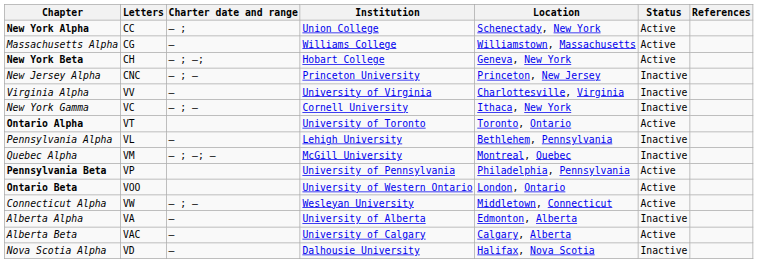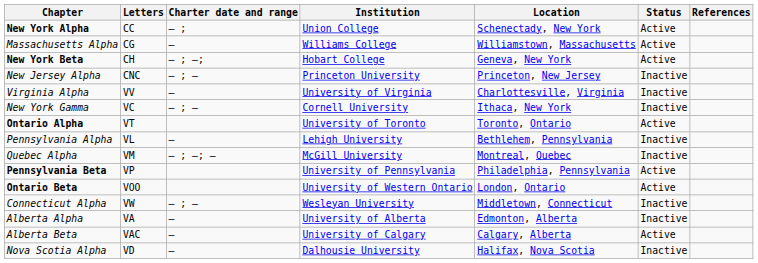 <table class="sortable wikitable" style=" width: auto;">
 <tr>
 <th>Chapter</th>
 <th>Letters</th>
 <th>Charter date and range</th>
 <th>Institution</th>
 <th>Location</th>
 <th>Status</th>
 <th>References</th>
 </tr>
 <tr>
 <td><strong>New York Alpha</strong></td>
 <td>CC</td>
 <td> – ; </td>
 <td><a href='#'>Union College</a></td>
 <td><a href='#'>Schenectady</a>, <a href='#'>New York</a></td>
 <td>Active</td>
 <td></td>
 </tr>
 <tr>
 <td><em>Massachusetts Alpha</em></td>
 <td>CG</td>
 <td> – </td>
 <td><a href='#'>Williams College</a></td>
 <td><a href='#'>Williamstown</a>, <a href='#'>Massachusetts</a></td>
 <td>Active</td>
 <td></td>
 </tr>
 <tr>
 <td><strong>New York Beta</strong></td>
 <td>CH</td>
 <td> – ; –; </td>
 <td><a href='#'>Hobart College</a></td>
 <td><a href='#'>Geneva</a>, <a href='#'>New York</a></td>
 <td>Active</td>
 <td></td>
 </tr>
 <tr>
 <td><em>New Jersey Alpha</em></td>
 <td>CNC</td>
 <td> – ; –</td>
 <td><a href='#'>Princeton University</a></td>
 <td><a href='#'>Princeton</a>, <a href='#'>New Jersey</a></td>
 <td>Inactive</td>
 <td></td>
 </tr>
 <tr>
 <td><em>Virginia Alpha</em></td>
 <td>VV</td>
 <td> – </td>
 <td><a href='#'>University of Virginia</a></td>
 <td><a href='#'>Charlottesville</a>, <a href='#'>Virginia</a></td>
 <td>Inactive</td>
 <td></td>
 </tr>
 <tr>
 <td><em>New York Gamma</em></td>
 <td>VC</td>
 <td> – ; –</td>
 <td><a href='#'>Cornell University</a></td>
 <td><a href='#'>Ithaca</a>, <a href='#'>New York</a></td>
 <td>Inactive</td>
 <td></td>
 </tr>
 <tr>
 <td><strong>Ontario Alpha</strong></td>
 <td>VT</td>
 <td></td>
 <td><a href='#'>University of Toronto</a></td>
 <td><a href='#'>Toronto</a>, <a href='#'>Ontario</a></td>
 <td>Active</td>
 <td></td>
 </tr>
 <tr>
 <td><em>Pennsylvania Alpha</em></td>
 <td>VL</td>
 <td> – </td>
 <td><a href='#'>Lehigh University</a></td>
 <td><a href='#'>Bethlehem</a>, <a href='#'>Pennsylvania</a></td>
 <td>Inactive</td>
 <td></td>
 </tr>
 <tr>
 <td><em>Quebec Alpha</em></td>
 <td>VM</td>
 <td> – ; –; –</td>
 <td><a href='#'>McGill University</a></td>
 <td><a href='#'>Montreal</a>, <a href='#'>Quebec</a></td>
 <td>Inactive</td>
 <td></td>
 </tr>
 <tr>
 <td><strong>Pennsylvania Beta</strong></td>
 <td>VP</td>
 <td></td>
 <td><a href='#'>University of Pennsylvania</a></td>
 <td><a href='#'>Philadelphia</a>, <a href='#'>Pennsylvania</a></td>
 <td>Active</td>
 <td></td>
 </tr>
 <tr>
 <td><strong>Ontario Beta</strong></td>
 <td>VOO</td>
 <td></td>
 <td><a href='#'>University of Western Ontario</a></td>
 <td><a href='#'>London</a>, <a href='#'>Ontario</a></td>
 <td>Active</td>
 <td></td>
 </tr>
 <tr>
 <td><em>Connecticut Alpha</em></td>
 <td>VW</td>
 <td> – ; –</td>
 <td><a href='#'>Wesleyan University</a></td>
 <td><a href='#'>Middletown</a>, <a href='#'>Connecticut</a></td>
-<td>Active</td>
+<td>Inactive</td>
 <td></td>
 </tr>
 <tr>
 <td><em>Alberta Alpha</em></td>
 <td>VA</td>
 <td> – </td>
 <td><a href='#'>University of Alberta</a></td>
 <td><a href='#'>Edmonton</a>, <a href='#'>Alberta</a></td>
 <td>Inactive</td>
 <td></td>
 </tr>
 <tr>
 <td><em>Alberta Beta</em></td>
 <td>VAC</td>
 <td> – </td>
 <td><a href='#'>University of Calgary</a></td>
 <td><a href='#'>Calgary</a>, <a href='#'>Alberta</a></td>
 <td>Active</td>
 <td></td>
 </tr>
 <tr>
 <td><em>Nova Scotia Alpha</em></td>
 <td>VD</td>
 <td> – </td>
 <td><a href='#'>Dalhousie University</a></td>
 <td><a href='#'>Halifax</a>, <a href='#'>Nova Scotia</a></td>
 <td>Inactive</td>
 <td></td>
 </tr>
 </table>
